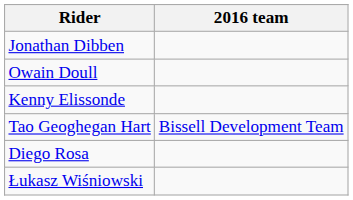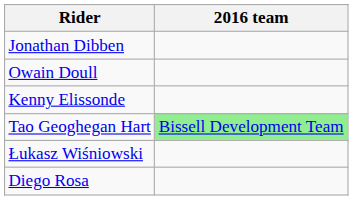 <table class="wikitable">
 <tr>
 <th>Rider</th>
 <th>2016 team</th>
 </tr>
 <tr>
 <td><a href='#'>Jonathan Dibben</a></td>
 <td></td>
 </tr>
 <tr>
 <td><a href='#'>Owain Doull</a></td>
 <td></td>
 </tr>
 <tr>
 <td><a href='#'>Kenny Elissonde</a></td>
 <td></td>
 </tr>
 <tr>
 <td><a href='#'>Tao Geoghegan Hart</a></td>
-<td><a href='#'>Bissell Development Team</a></td>
+<td style="background: lightgreen;"><a href='#'>Bissell Development Team</a></td>
+</tr>
+<tr>
+<td><a href='#'>Łukasz Wiśniowski</a></td>
+<td></td>
 </tr>
 <tr>
 <td><a href='#'>Diego Rosa</a></td>
 <td></td>
 </tr>
-<tr>
-<td><a href='#'>Łukasz Wiśniowski</a></td>
-<td></td>
-</tr>
 </table>
